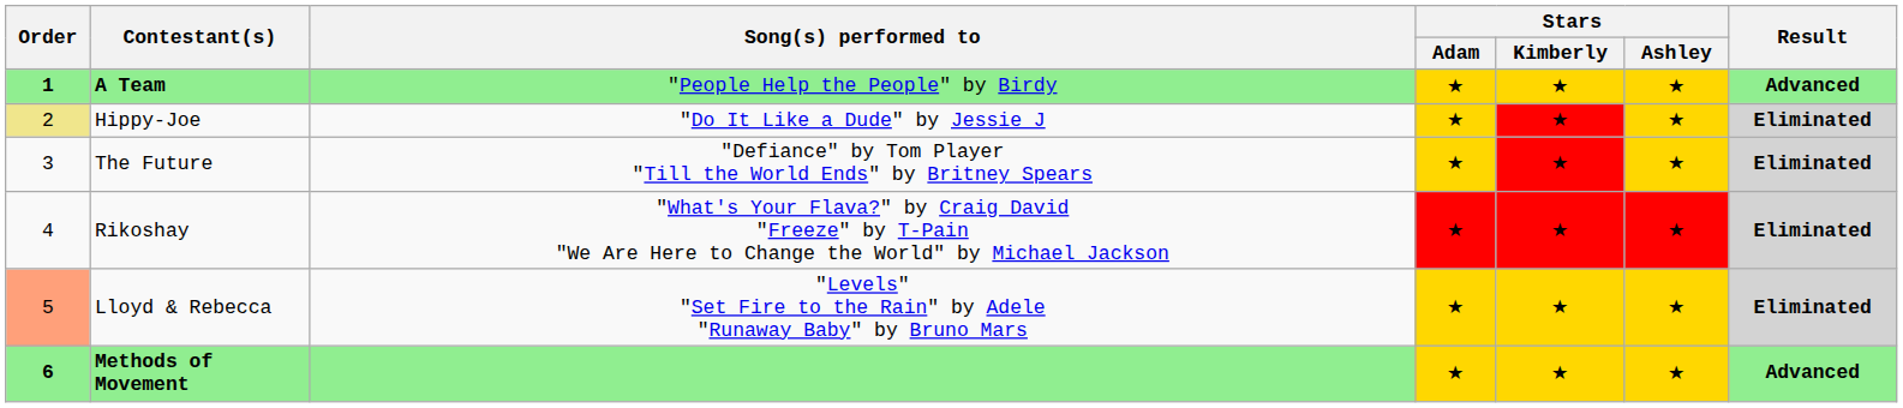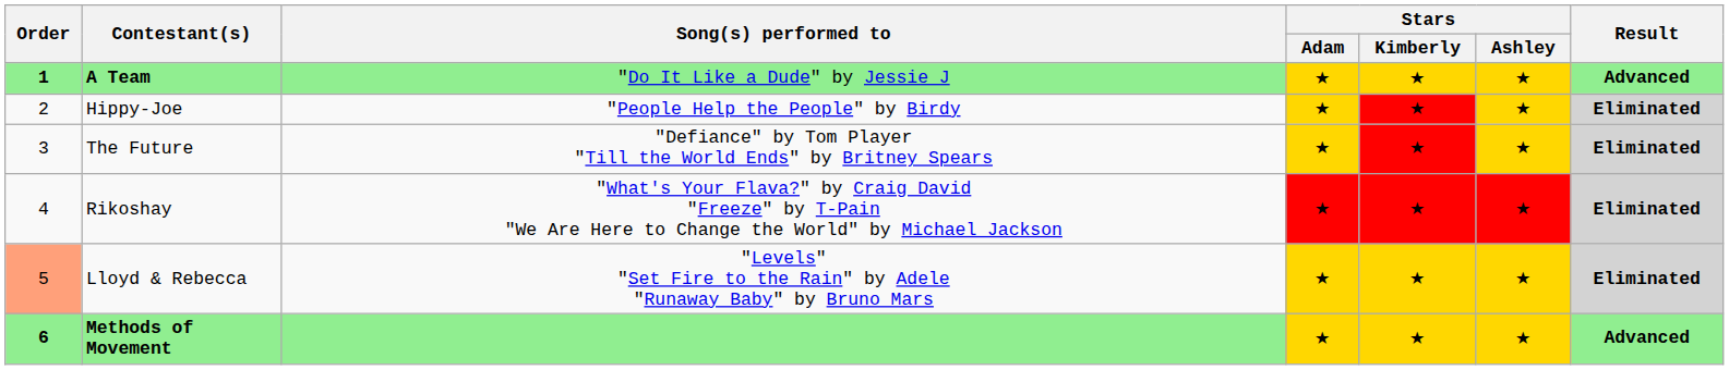 <table class="wikitable" style="text-align:center;">
 <tr>
 <th style="width:2%;" rowspan="2">Order</th>
 <th style="width:7%;" rowspan="2">Contestant(s)</th>
 <th style="width:41%;" rowspan="2">Song(s) performed to</th>
 <th style="width:9%;" colspan="3">Stars</th>
 <th style="width:5%;" rowspan="2">Result</th>
 </tr>
 <tr>
 <th style="width:3%;">Adam</th>
 <th style="width:3%;">Kimberly</th>
 <th style="width:3%;">Ashley</th>
 </tr>
 <tr style="background:lightgreen;">
 <td><strong>1</strong></td>
 <td style="text-align:left;"><strong>A Team </strong></td>
-<td>"<a href='#'>People Help the People</a>" by <a href='#'>Birdy</a></td>
+<td>"<a href='#'>Do It Like a Dude</a>" by <a href='#'>Jessie J</a></td>
 <td style="background:gold;">★</td>
 <td style="background:gold;">★</td>
 <td style="background:gold;">★</td>
 <td><strong>Advanced</strong></td>
 </tr>
 <tr>
-<td style="background: khaki;">2</td>
+<td>2</td>
 <td style="text-align:left;">Hippy-Joe</td>
-<td>"<a href='#'>Do It Like a Dude</a>" by <a href='#'>Jessie J</a></td>
+<td>"<a href='#'>People Help the People</a>" by <a href='#'>Birdy</a></td>
 <td style="background:gold;">★</td>
 <td style="background:red;">★</td>
 <td style="background:gold;">★</td>
 <td style="background:lightgrey;"><strong>Eliminated</strong></td>
 </tr>
 <tr>
 <td>3</td>
 <td style="text-align:left;">The Future</td>
 <td>"Defiance" by Tom Player <br> "<a href='#'>Till the World Ends</a>" by <a href='#'>Britney Spears</a></td>
 <td style="background:gold;">★</td>
 <td style="background:red;">★</td>
 <td style="background:gold;">★</td>
 <td style="background:lightgrey;"><strong>Eliminated</strong></td>
 </tr>
 <tr>
 <td>4</td>
 <td style="text-align:left;">Rikoshay</td>
 <td>"<a href='#'>What's Your Flava?</a>" by <a href='#'>Craig David</a> <br> "<a href='#'>Freeze</a>" by <a href='#'>T-Pain</a>  <br> "We Are Here to Change the World" by <a href='#'>Michael Jackson</a></td>
 <td style="background:red;">★</td>
 <td style="background:red;">★</td>
 <td style="background:red;">★</td>
 <td style="background:lightgrey;"><strong>Eliminated</strong></td>
 </tr>
 <tr>
 <td style="background: lightsalmon;">5</td>
 <td style="text-align:left;">Lloyd & Rebecca</td>
 <td>"<a href='#'>Levels</a>" <br>"<a href='#'>Set Fire to the Rain</a>" by <a href='#'>Adele</a> <br> "<a href='#'>Runaway Baby</a>" by <a href='#'>Bruno Mars</a></td>
 <td style="background:gold;">★</td>
 <td style="background:gold;">★</td>
 <td style="background:gold;">★</td>
 <td style="background:lightgrey;"><strong>Eliminated</strong></td>
 </tr>
 <tr style="background:lightgreen;">
 <td><strong>6</strong></td>
 <td style="text-align:left;"><strong>Methods of Movement</strong></td>
 <td></td>
 <td style="background:gold;">★</td>
 <td style="background:gold;">★</td>
 <td style="background:gold;">★</td>
 <td><strong>Advanced</strong></td>
 </tr>
 </table>
